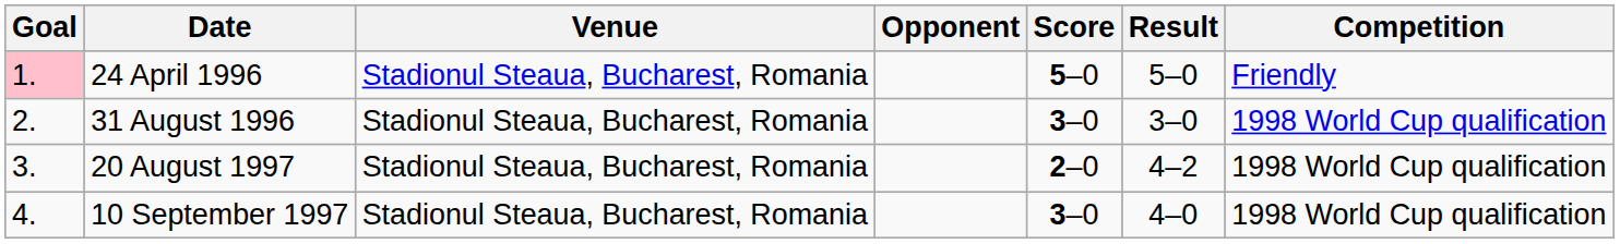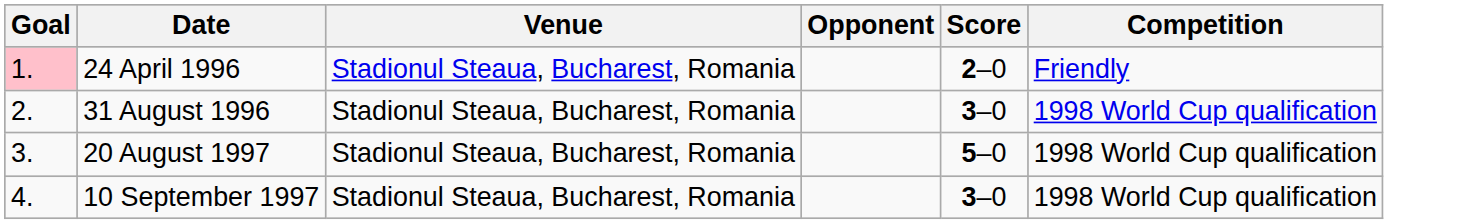 <table class="wikitable">
 <tr>
 <th>Goal</th>
 <th>Date</th>
 <th>Venue</th>
 <th>Opponent</th>
 <th>Score</th>
-<th>Result</th>
 <th>Competition</th>
 </tr>
 <tr>
 <td style="background: pink;">1.</td>
 <td>24 April 1996</td>
 <td><a href='#'>Stadionul Steaua</a>, <a href='#'>Bucharest</a>, Romania</td>
 <td></td>
-<td align="center"><strong>5</strong>–0</td>
-<td align="center">5–0</td>
+<td align="center"><strong>2</strong>–0</td>
 <td><a href='#'>Friendly</a></td>
 </tr>
 <tr>
 <td>2.</td>
 <td>31 August 1996</td>
 <td>Stadionul Steaua, Bucharest, Romania</td>
 <td></td>
 <td align="center"><strong>3</strong>–0</td>
-<td align="center">3–0</td>
 <td><a href='#'>1998 World Cup qualification</a></td>
 </tr>
 <tr>
 <td>3.</td>
 <td>20 August 1997</td>
 <td>Stadionul Steaua, Bucharest, Romania</td>
 <td></td>
-<td align="center"><strong>2</strong>–0</td>
-<td align="center">4–2</td>
+<td align="center"><strong>5</strong>–0</td>
 <td>1998 World Cup qualification</td>
 </tr>
 <tr>
 <td>4.</td>
 <td>10 September 1997</td>
 <td>Stadionul Steaua, Bucharest, Romania</td>
 <td></td>
 <td align="center"><strong>3</strong>–0</td>
-<td align="center">4–0</td>
 <td>1998 World Cup qualification</td>
 </tr>
 </table>
